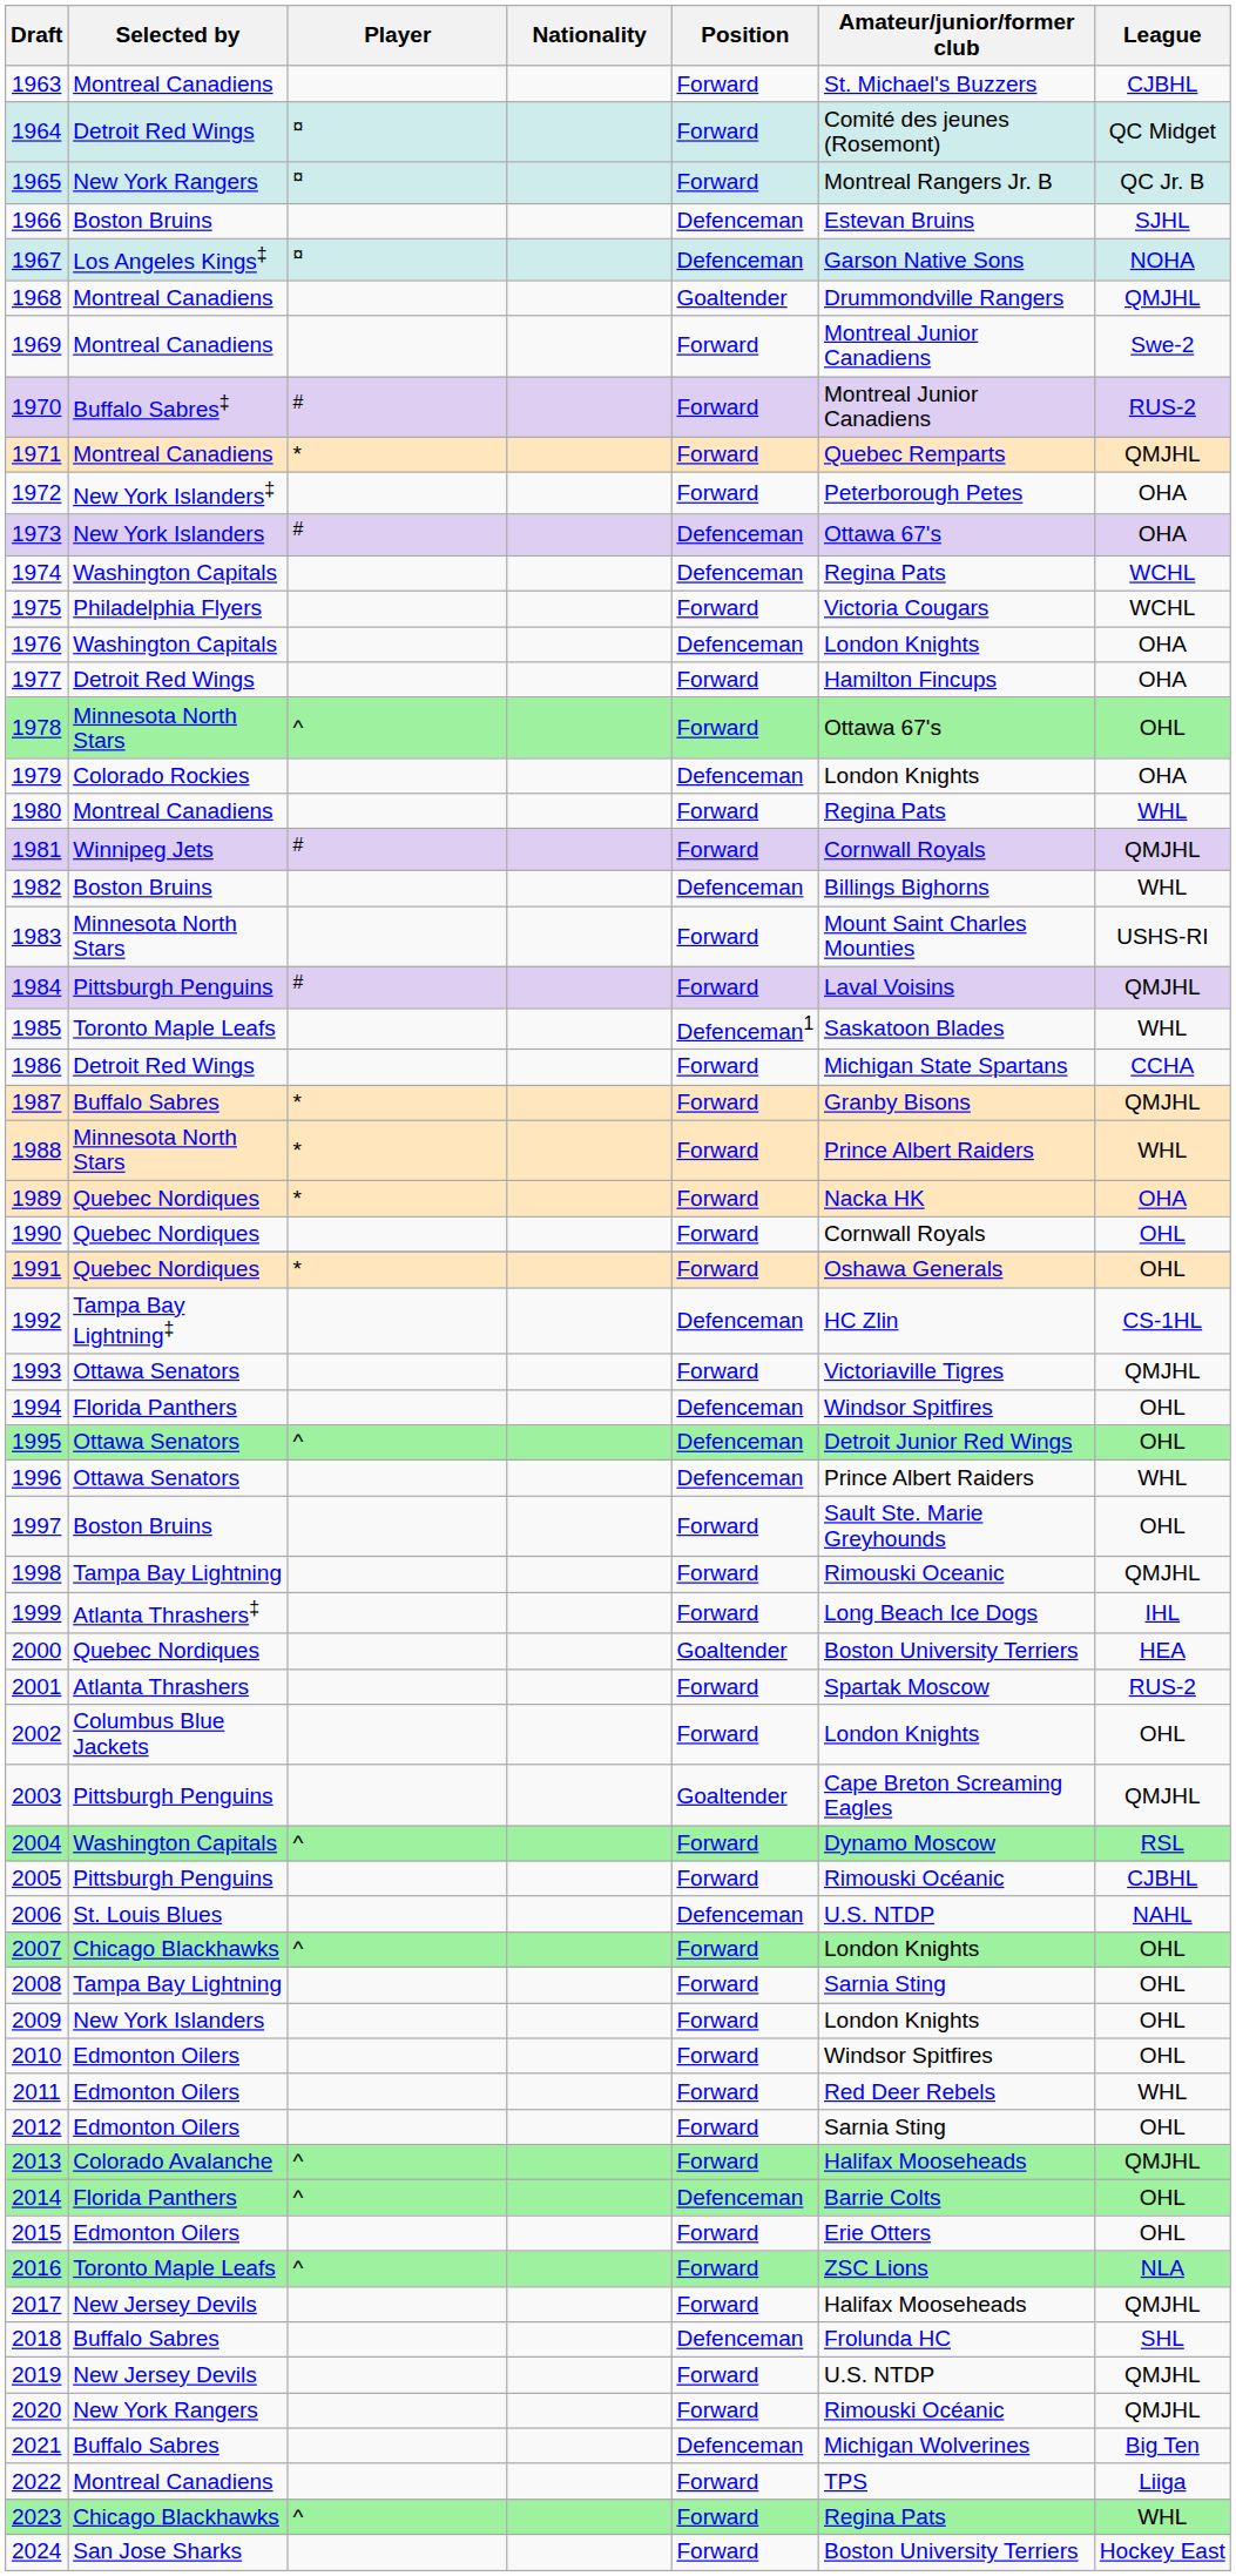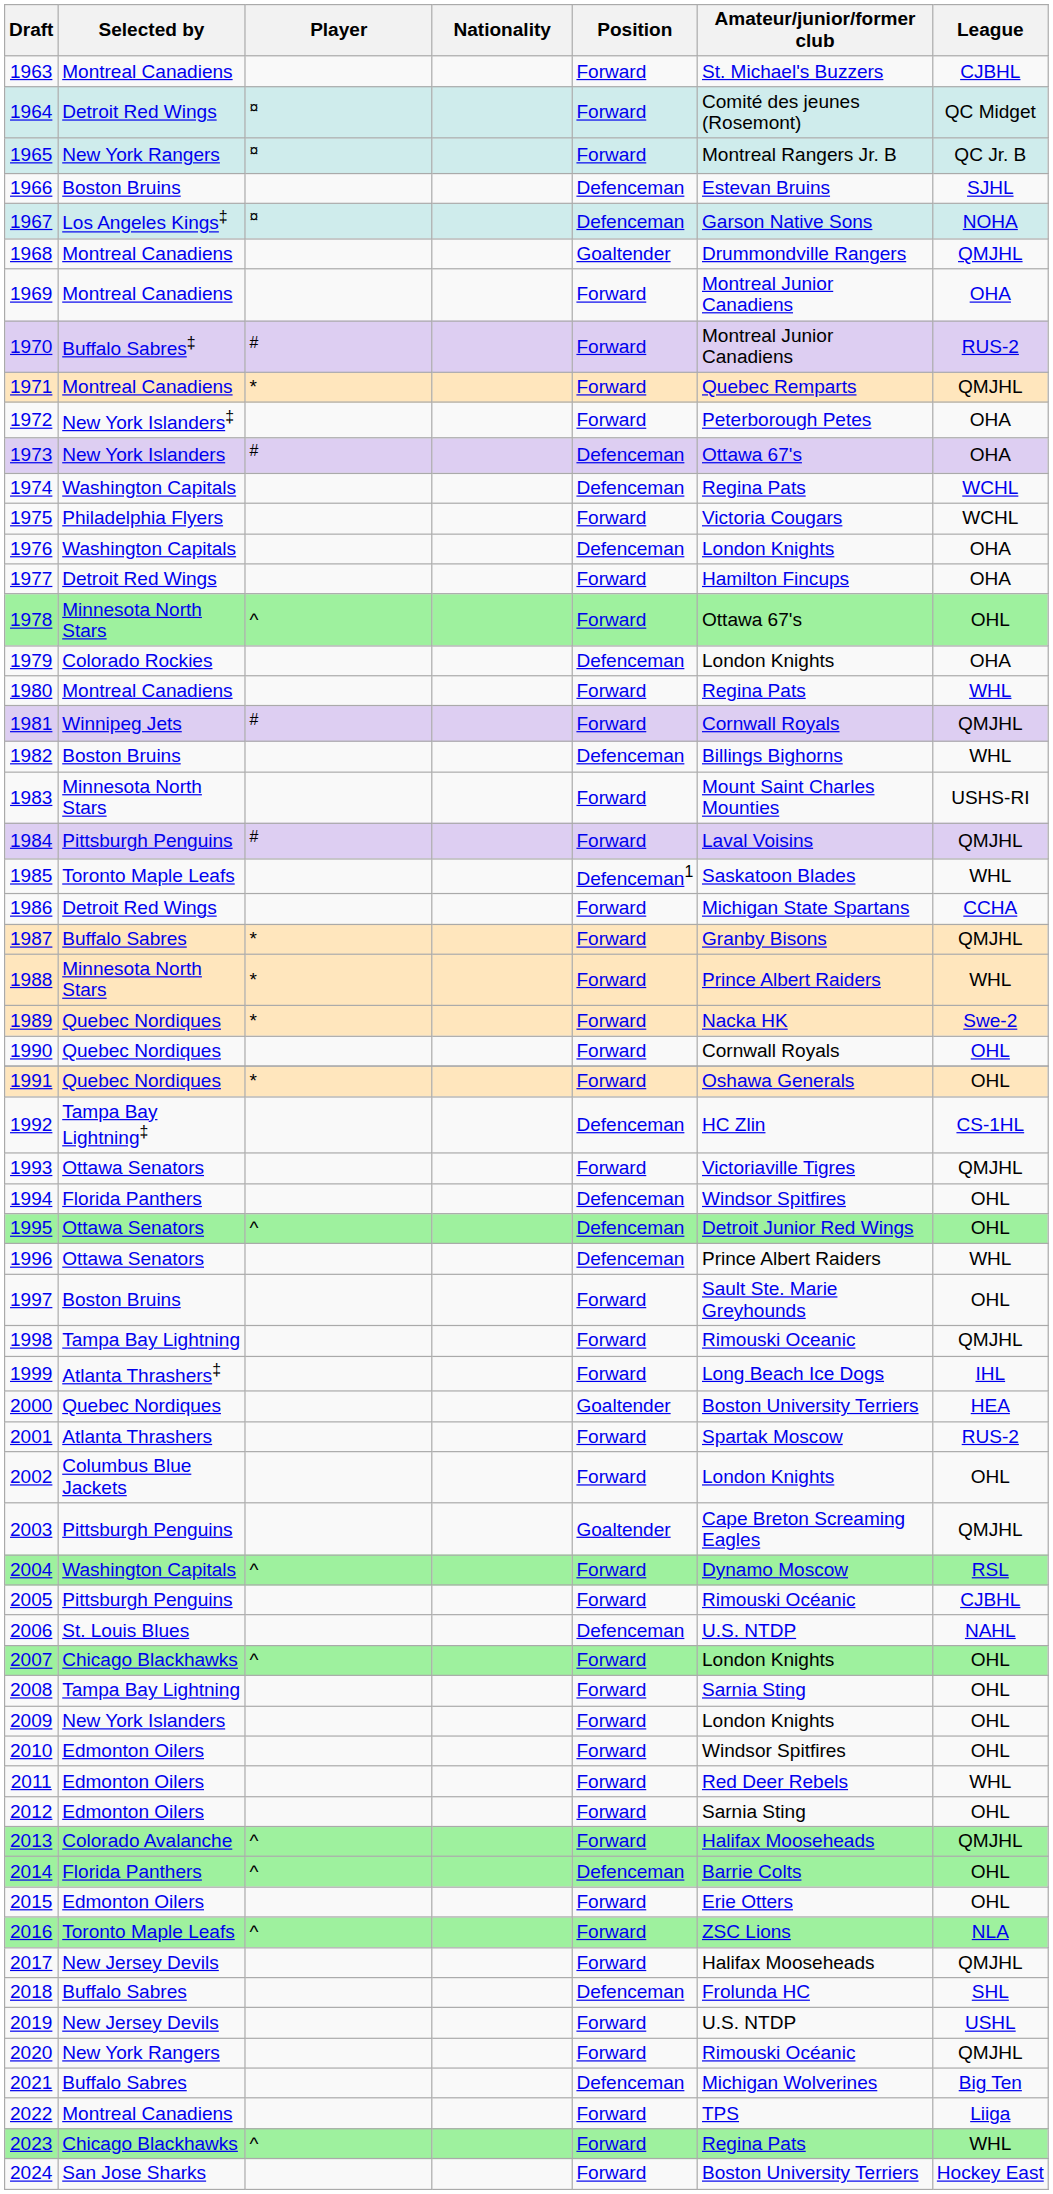 <table class="wikitable sortable">
 <tr>
 <th>Draft</th>
 <th width=150px>Selected by</th>
 <th width=150px>Player</th>
 <th width=110px>Nationality</th>
 <th width=90px>Position</th>
 <th width=190px>Amateur/junior/former club</th>
 <th>League</th>
 </tr>
 <tr>
 <td align=center><a href='#'>1963</a></td>
 <td><a href='#'>Montreal Canadiens</a></td>
 <td></td>
 <td></td>
 <td><a href='#'>Forward</a></td>
 <td><a href='#'>St. Michael's Buzzers</a></td>
 <td align=center><a href='#'>CJBHL</a></td>
 </tr>
 <tr bgcolor="#CFECEC">
 <td align=center><a href='#'>1964</a></td>
 <td><a href='#'>Detroit Red Wings</a></td>
 <td> <sup>¤</sup></td>
 <td></td>
 <td><a href='#'>Forward</a></td>
 <td>Comité des jeunes (Rosemont)</td>
 <td align=center>QC Midget</td>
 </tr>
 <tr bgcolor="#CFECEC">
 <td align=center><a href='#'>1965</a></td>
 <td><a href='#'>New York Rangers</a></td>
 <td> <sup>¤</sup></td>
 <td></td>
 <td><a href='#'>Forward</a></td>
 <td>Montreal Rangers Jr. B</td>
 <td align=center>QC Jr. B</td>
 </tr>
 <tr>
 <td align=center><a href='#'>1966</a></td>
 <td><a href='#'>Boston Bruins</a></td>
 <td></td>
 <td></td>
 <td><a href='#'>Defenceman</a></td>
 <td><a href='#'>Estevan Bruins</a></td>
 <td align=center><a href='#'>SJHL</a></td>
 </tr>
 <tr bgcolor="#CFECEC">
 <td align=center><a href='#'>1967</a></td>
 <td><a href='#'>Los Angeles Kings</a><sup>‡</sup></td>
 <td> <sup>¤</sup></td>
 <td></td>
 <td><a href='#'>Defenceman</a></td>
 <td><a href='#'>Garson Native Sons</a></td>
 <td align=center><a href='#'>NOHA</a></td>
 </tr>
 <tr>
 <td align=center><a href='#'>1968</a></td>
 <td><a href='#'>Montreal Canadiens</a></td>
 <td></td>
 <td></td>
 <td><a href='#'>Goaltender</a></td>
 <td><a href='#'>Drummondville Rangers</a></td>
 <td align=center><a href='#'>QMJHL</a></td>
 </tr>
 <tr>
 <td align=center><a href='#'>1969</a></td>
 <td><a href='#'>Montreal Canadiens</a></td>
 <td></td>
 <td></td>
 <td><a href='#'>Forward</a></td>
 <td><a href='#'>Montreal Junior Canadiens</a></td>
-<td align=center><a href='#'>Swe-2</a></td>
+<td align=center><a href='#'>OHA</a></td>
 </tr>
 <tr bgcolor="#ddcef2">
 <td align=center><a href='#'>1970</a></td>
 <td><a href='#'>Buffalo Sabres</a><sup>‡</sup></td>
 <td> <sup>#</sup></td>
 <td></td>
 <td><a href='#'>Forward</a></td>
 <td>Montreal Junior Canadiens</td>
 <td align=center><a href='#'>RUS-2</a></td>
 </tr>
 <tr bgcolor="#FFE6BD">
 <td align=center><a href='#'>1971</a></td>
 <td><a href='#'>Montreal Canadiens</a></td>
 <td> *</td>
 <td></td>
 <td><a href='#'>Forward</a></td>
 <td><a href='#'>Quebec Remparts</a></td>
 <td align=center>QMJHL</td>
 </tr>
 <tr>
 <td align=center><a href='#'>1972</a></td>
 <td><a href='#'>New York Islanders</a><sup>‡</sup></td>
 <td></td>
 <td></td>
 <td><a href='#'>Forward</a></td>
 <td><a href='#'>Peterborough Petes</a></td>
 <td align=center>OHA</td>
 </tr>
 <tr bgcolor="#ddcef2">
 <td align=center><a href='#'>1973</a></td>
 <td><a href='#'>New York Islanders</a></td>
 <td> <sup>#</sup></td>
 <td></td>
 <td><a href='#'>Defenceman</a></td>
 <td><a href='#'>Ottawa 67's</a></td>
 <td align=center>OHA</td>
 </tr>
 <tr>
 <td align=center><a href='#'>1974</a></td>
 <td><a href='#'>Washington Capitals</a></td>
 <td></td>
 <td></td>
 <td><a href='#'>Defenceman</a></td>
 <td><a href='#'>Regina Pats</a></td>
 <td align=center><a href='#'>WCHL</a></td>
 </tr>
 <tr>
 <td align=center><a href='#'>1975</a></td>
 <td><a href='#'>Philadelphia Flyers</a></td>
 <td></td>
 <td></td>
 <td><a href='#'>Forward</a></td>
 <td><a href='#'>Victoria Cougars</a></td>
 <td align=center>WCHL</td>
 </tr>
 <tr>
 <td align=center><a href='#'>1976</a></td>
 <td><a href='#'>Washington Capitals</a></td>
 <td></td>
 <td></td>
 <td><a href='#'>Defenceman</a></td>
 <td><a href='#'>London Knights</a></td>
 <td align=center>OHA</td>
 </tr>
 <tr>
 <td align=center><a href='#'>1977</a></td>
 <td><a href='#'>Detroit Red Wings</a></td>
 <td></td>
 <td></td>
 <td><a href='#'>Forward</a></td>
 <td><a href='#'>Hamilton Fincups</a></td>
 <td align=center>OHA</td>
 </tr>
 <tr bgcolor="#9EF19E">
 <td align=center><a href='#'>1978</a></td>
 <td><a href='#'>Minnesota North Stars</a></td>
 <td> ^</td>
 <td></td>
 <td><a href='#'>Forward</a></td>
 <td>Ottawa 67's</td>
 <td align=center>OHL</td>
 </tr>
 <tr>
 <td align=center><a href='#'>1979</a></td>
 <td><a href='#'>Colorado Rockies</a></td>
 <td></td>
 <td></td>
 <td><a href='#'>Defenceman</a></td>
 <td>London Knights</td>
 <td align=center>OHA</td>
 </tr>
 <tr>
 <td align=center><a href='#'>1980</a></td>
 <td><a href='#'>Montreal Canadiens</a></td>
 <td></td>
 <td></td>
 <td><a href='#'>Forward</a></td>
 <td><a href='#'>Regina Pats</a></td>
 <td align=center><a href='#'>WHL</a></td>
 </tr>
 <tr bgcolor="#ddcef2">
 <td align=center><a href='#'>1981</a></td>
 <td><a href='#'>Winnipeg Jets</a></td>
 <td> <sup>#</sup></td>
 <td></td>
 <td><a href='#'>Forward</a></td>
 <td><a href='#'>Cornwall Royals</a></td>
 <td align=center>QMJHL</td>
 </tr>
 <tr>
 <td align=center><a href='#'>1982</a></td>
 <td><a href='#'>Boston Bruins</a></td>
 <td></td>
 <td></td>
 <td><a href='#'>Defenceman</a></td>
 <td><a href='#'>Billings Bighorns</a></td>
 <td align=center>WHL</td>
 </tr>
 <tr>
 <td align=center><a href='#'>1983</a></td>
 <td><a href='#'>Minnesota North Stars</a></td>
 <td></td>
 <td></td>
 <td><a href='#'>Forward</a></td>
 <td><a href='#'>Mount Saint Charles Mounties</a></td>
 <td align=center>USHS-RI</td>
 </tr>
 <tr bgcolor="#ddcef2">
 <td align=center><a href='#'>1984</a></td>
 <td><a href='#'>Pittsburgh Penguins</a></td>
 <td> <sup>#</sup></td>
 <td></td>
 <td><a href='#'>Forward</a></td>
 <td><a href='#'>Laval Voisins</a></td>
 <td align=center>QMJHL</td>
 </tr>
 <tr>
 <td align=center><a href='#'>1985</a></td>
 <td><a href='#'>Toronto Maple Leafs</a></td>
 <td></td>
 <td></td>
 <td><a href='#'>Defenceman</a><sup>1</sup></td>
 <td><a href='#'>Saskatoon Blades</a></td>
 <td align=center>WHL</td>
 </tr>
 <tr>
 <td align=center><a href='#'>1986</a></td>
 <td><a href='#'>Detroit Red Wings</a></td>
 <td></td>
 <td></td>
 <td><a href='#'>Forward</a></td>
 <td><a href='#'>Michigan State Spartans</a></td>
 <td align=center><a href='#'>CCHA</a></td>
 </tr>
 <tr bgcolor="FFE6BD">
 <td align=center><a href='#'>1987</a></td>
 <td><a href='#'>Buffalo Sabres</a></td>
 <td> *</td>
 <td></td>
 <td><a href='#'>Forward</a></td>
 <td><a href='#'>Granby Bisons</a></td>
 <td align=center>QMJHL</td>
 </tr>
 <tr bgcolor="#FFE6BD">
 <td align=center><a href='#'>1988</a></td>
 <td><a href='#'>Minnesota North Stars</a></td>
 <td> *</td>
 <td></td>
 <td><a href='#'>Forward</a></td>
 <td><a href='#'>Prince Albert Raiders</a></td>
 <td align=center>WHL</td>
 </tr>
 <tr bgcolor="#FFE6BD">
 <td align=center><a href='#'>1989</a></td>
 <td><a href='#'>Quebec Nordiques</a></td>
 <td> *</td>
 <td></td>
 <td><a href='#'>Forward</a></td>
 <td><a href='#'>Nacka HK</a></td>
-<td align=center><a href='#'>OHA</a></td>
+<td align=center><a href='#'>Swe-2</a></td>
 </tr>
 <tr>
 <td align=center><a href='#'>1990</a></td>
 <td><a href='#'>Quebec Nordiques</a></td>
 <td></td>
 <td></td>
 <td><a href='#'>Forward</a></td>
 <td>Cornwall Royals</td>
 <td align=center><a href='#'>OHL</a></td>
 </tr>
 <tr>
 </tr>
 <tr bgcolor="#FFE6BD">
 <td align=center><a href='#'>1991</a></td>
 <td><a href='#'>Quebec Nordiques</a></td>
 <td> *</td>
 <td></td>
 <td><a href='#'>Forward</a></td>
 <td><a href='#'>Oshawa Generals</a></td>
 <td align=center>OHL</td>
 </tr>
 <tr>
 <td align=center><a href='#'>1992</a></td>
 <td><a href='#'>Tampa Bay Lightning</a><sup>‡</sup></td>
 <td></td>
 <td></td>
 <td><a href='#'>Defenceman</a></td>
 <td><a href='#'>HC Zlin</a></td>
 <td align=center><a href='#'>CS-1HL</a></td>
 </tr>
 <tr>
 <td align=center><a href='#'>1993</a></td>
 <td><a href='#'>Ottawa Senators</a></td>
 <td></td>
 <td></td>
 <td><a href='#'>Forward</a></td>
 <td><a href='#'>Victoriaville Tigres</a></td>
 <td align=center>QMJHL</td>
 </tr>
 <tr>
 <td align=center><a href='#'>1994</a></td>
 <td><a href='#'>Florida Panthers</a></td>
 <td></td>
 <td></td>
 <td><a href='#'>Defenceman</a></td>
 <td><a href='#'>Windsor Spitfires</a></td>
 <td align=center>OHL</td>
 </tr>
 <tr bgcolor="#9EF19E">
 <td align=center><a href='#'>1995</a></td>
 <td><a href='#'>Ottawa Senators</a></td>
 <td> ^</td>
 <td></td>
 <td><a href='#'>Defenceman</a></td>
 <td><a href='#'>Detroit Junior Red Wings</a></td>
 <td align=center>OHL</td>
 </tr>
 <tr>
 <td align=center><a href='#'>1996</a></td>
 <td><a href='#'>Ottawa Senators</a></td>
 <td></td>
 <td></td>
 <td><a href='#'>Defenceman</a></td>
 <td>Prince Albert Raiders</td>
 <td align=center>WHL</td>
 </tr>
 <tr>
 <td align=center><a href='#'>1997</a></td>
 <td><a href='#'>Boston Bruins</a></td>
 <td></td>
 <td></td>
 <td><a href='#'>Forward</a></td>
 <td><a href='#'>Sault Ste. Marie Greyhounds</a></td>
 <td align=center>OHL</td>
 </tr>
 <tr>
 <td align=center><a href='#'>1998</a></td>
 <td><a href='#'>Tampa Bay Lightning</a></td>
 <td></td>
 <td></td>
 <td><a href='#'>Forward</a></td>
 <td><a href='#'>Rimouski Oceanic</a></td>
 <td align=center>QMJHL</td>
 </tr>
 <tr>
 <td align=center><a href='#'>1999</a></td>
 <td><a href='#'>Atlanta Thrashers</a><sup>‡</sup></td>
 <td></td>
 <td></td>
 <td><a href='#'>Forward</a></td>
 <td><a href='#'>Long Beach Ice Dogs</a></td>
 <td align=center><a href='#'>IHL</a></td>
 </tr>
 <tr>
 <td align=center><a href='#'>2000</a></td>
 <td><a href='#'>Quebec Nordiques</a></td>
 <td></td>
 <td></td>
 <td><a href='#'>Goaltender</a></td>
 <td><a href='#'>Boston University Terriers</a></td>
 <td align=center><a href='#'>HEA</a></td>
 </tr>
 <tr>
 <td align=center><a href='#'>2001</a></td>
 <td><a href='#'>Atlanta Thrashers</a></td>
 <td></td>
 <td></td>
 <td><a href='#'>Forward</a></td>
 <td><a href='#'>Spartak Moscow</a></td>
 <td align=center><a href='#'>RUS-2</a></td>
 </tr>
 <tr>
 <td align=center><a href='#'>2002</a></td>
 <td><a href='#'>Columbus Blue Jackets</a></td>
 <td></td>
 <td></td>
 <td><a href='#'>Forward</a></td>
 <td><a href='#'>London Knights</a></td>
 <td align=center>OHL</td>
 </tr>
 <tr>
 <td align=center><a href='#'>2003</a></td>
 <td><a href='#'>Pittsburgh Penguins</a></td>
 <td></td>
 <td></td>
 <td><a href='#'>Goaltender</a></td>
 <td><a href='#'>Cape Breton Screaming Eagles</a></td>
 <td align=center>QMJHL</td>
 </tr>
 <tr bgcolor="#9EF19E">
 <td align=center><a href='#'>2004</a></td>
 <td><a href='#'>Washington Capitals</a></td>
 <td><strong></strong> ^</td>
 <td></td>
 <td><a href='#'>Forward</a></td>
 <td><a href='#'>Dynamo Moscow</a></td>
 <td align=center><a href='#'>RSL</a></td>
 </tr>
 <tr>
 <td align=center><a href='#'>2005</a></td>
 <td><a href='#'>Pittsburgh Penguins</a></td>
 <td><strong></strong></td>
 <td></td>
 <td><a href='#'>Forward</a></td>
 <td><a href='#'>Rimouski Océanic</a></td>
 <td align=center><a href='#'>CJBHL</a></td>
 </tr>
 <tr>
 <td align=center><a href='#'>2006</a></td>
 <td><a href='#'>St. Louis Blues</a></td>
 <td><strong></strong></td>
 <td></td>
 <td><a href='#'>Defenceman</a></td>
 <td><a href='#'>U.S. NTDP</a></td>
 <td align=center><a href='#'>NAHL</a></td>
 </tr>
 <tr bgcolor="#9EF19E">
 <td align=center><a href='#'>2007</a></td>
 <td><a href='#'>Chicago Blackhawks</a></td>
 <td><strong></strong> ^</td>
 <td></td>
 <td><a href='#'>Forward</a></td>
 <td>London Knights</td>
 <td align=center>OHL</td>
 </tr>
 <tr>
 <td align=center><a href='#'>2008</a></td>
 <td><a href='#'>Tampa Bay Lightning</a></td>
 <td><strong></strong></td>
 <td></td>
 <td><a href='#'>Forward</a></td>
 <td><a href='#'>Sarnia Sting</a></td>
 <td align=center>OHL</td>
 </tr>
 <tr>
 <td align=center><a href='#'>2009</a></td>
 <td><a href='#'>New York Islanders</a></td>
 <td><strong></strong></td>
 <td></td>
 <td><a href='#'>Forward</a></td>
 <td>London Knights</td>
 <td align=center>OHL</td>
 </tr>
 <tr>
 <td align=center><a href='#'>2010</a></td>
 <td><a href='#'>Edmonton Oilers</a></td>
 <td><strong></strong></td>
 <td></td>
 <td><a href='#'>Forward</a></td>
 <td>Windsor Spitfires</td>
 <td align=center>OHL</td>
 </tr>
 <tr>
 <td align=center><a href='#'>2011</a></td>
 <td><a href='#'>Edmonton Oilers</a></td>
 <td><strong></strong></td>
 <td></td>
 <td><a href='#'>Forward</a></td>
 <td><a href='#'>Red Deer Rebels</a></td>
 <td align=center>WHL</td>
 </tr>
 <tr>
 <td align=center><a href='#'>2012</a></td>
 <td><a href='#'>Edmonton Oilers</a></td>
 <td></td>
 <td></td>
 <td><a href='#'>Forward</a></td>
 <td>Sarnia Sting</td>
 <td align=center>OHL</td>
 </tr>
 <tr bgcolor="#9EF19E">
 <td align=center><a href='#'>2013</a></td>
 <td><a href='#'>Colorado Avalanche</a></td>
 <td><strong></strong> ^</td>
 <td></td>
 <td><a href='#'>Forward</a></td>
 <td><a href='#'>Halifax Mooseheads</a></td>
 <td align=center>QMJHL</td>
 </tr>
 <tr bgcolor="#9EF19E">
 <td align=center><a href='#'>2014</a></td>
 <td><a href='#'>Florida Panthers</a></td>
 <td><strong></strong> ^</td>
 <td></td>
 <td><a href='#'>Defenceman</a></td>
 <td><a href='#'>Barrie Colts</a></td>
 <td align=center>OHL</td>
 </tr>
 <tr>
 <td align=center><a href='#'>2015</a></td>
 <td><a href='#'>Edmonton Oilers</a></td>
 <td><strong></strong></td>
 <td></td>
 <td><a href='#'>Forward</a></td>
 <td><a href='#'>Erie Otters</a></td>
 <td align=center>OHL</td>
 </tr>
 <tr bgcolor="#9EF19E">
 <td align=center><a href='#'>2016</a></td>
 <td><a href='#'>Toronto Maple Leafs</a></td>
 <td><strong></strong> ^</td>
 <td></td>
 <td><a href='#'>Forward</a></td>
 <td><a href='#'>ZSC Lions</a></td>
 <td align=center><a href='#'>NLA</a></td>
 </tr>
 <tr>
 <td align=center><a href='#'>2017</a></td>
 <td><a href='#'>New Jersey Devils</a></td>
 <td><strong></strong></td>
 <td></td>
 <td><a href='#'>Forward</a></td>
 <td>Halifax Mooseheads</td>
 <td align=center>QMJHL</td>
 </tr>
 <tr>
 <td align=center><a href='#'>2018</a></td>
 <td><a href='#'>Buffalo Sabres</a></td>
 <td><strong></strong></td>
 <td></td>
 <td><a href='#'>Defenceman</a></td>
 <td><a href='#'>Frolunda HC</a></td>
 <td align=center><a href='#'>SHL</a></td>
 </tr>
 <tr>
 <td align=center><a href='#'>2019</a></td>
 <td><a href='#'>New Jersey Devils</a></td>
 <td><strong></strong></td>
 <td></td>
 <td><a href='#'>Forward</a></td>
 <td>U.S. NTDP</td>
-<td align=center>QMJHL</td>
+<td align=center><a href='#'>USHL</a></td>
 </tr>
 <tr>
 <td align=center><a href='#'>2020</a></td>
 <td><a href='#'>New York Rangers</a></td>
 <td><strong> </strong></td>
 <td></td>
 <td><a href='#'>Forward</a></td>
 <td><a href='#'>Rimouski Océanic</a></td>
 <td align=center>QMJHL</td>
 </tr>
 <tr>
 <td align=center><a href='#'>2021</a></td>
 <td><a href='#'>Buffalo Sabres</a></td>
 <td><strong> </strong></td>
 <td></td>
 <td><a href='#'>Defenceman</a></td>
 <td><a href='#'>Michigan Wolverines</a></td>
 <td align=center><a href='#'>Big Ten</a></td>
 </tr>
 <tr>
 <td align=center><a href='#'>2022</a></td>
 <td><a href='#'>Montreal Canadiens</a></td>
 <td><strong></strong></td>
 <td></td>
 <td><a href='#'>Forward</a></td>
 <td><a href='#'>TPS</a></td>
 <td align=center><a href='#'>Liiga</a></td>
 </tr>
 <tr bgcolor="#9EF19E">
 <td align=center><a href='#'>2023</a></td>
 <td><a href='#'>Chicago Blackhawks</a></td>
 <td><strong></strong> ^</td>
 <td></td>
 <td><a href='#'>Forward</a></td>
 <td><a href='#'>Regina Pats</a></td>
 <td align=center>WHL</td>
 </tr>
 <tr>
 <td align=center><a href='#'>2024</a></td>
 <td><a href='#'>San Jose Sharks</a></td>
 <td><strong></strong></td>
 <td></td>
 <td><a href='#'>Forward</a></td>
 <td><a href='#'>Boston University Terriers</a></td>
 <td align=center><a href='#'>Hockey East</a></td>
 </tr>
 </table>
